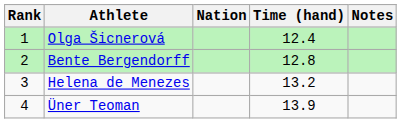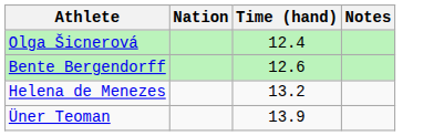 <table class="wikitable sortable" style="text-align:center">
 <tr>
-<th>Rank</th>
 <th>Athlete</th>
 <th>Nation</th>
 <th>Time (hand)</th>
 <th>Notes</th>
 </tr>
 <tr bgcolor=#bbf3bb>
-<td>1</td>
 <td align=left><a href='#'>Olga Šicnerová</a></td>
 <td align=left></td>
 <td>12.4</td>
 <td></td>
 </tr>
 <tr bgcolor=#bbf3bb>
-<td>2</td>
 <td align=left><a href='#'>Bente Bergendorff</a></td>
 <td align=left></td>
-<td>12.8</td>
+<td>12.6</td>
 <td></td>
 </tr>
 <tr>
-<td>3</td>
 <td align=left><a href='#'>Helena de Menezes</a></td>
 <td align=left></td>
 <td>13.2</td>
 <td></td>
 </tr>
 <tr>
-<td>4</td>
 <td align=left><a href='#'>Üner Teoman</a></td>
 <td align=left></td>
 <td>13.9</td>
 <td></td>
 </tr>
 </table>
